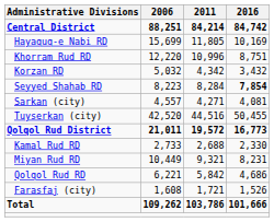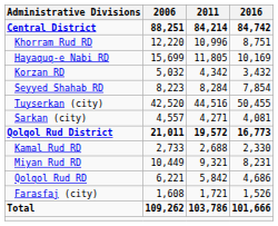 <table class="wikitable">
 <tr>
 <th>Administrative Divisions</th>
 <th>2006</th>
 <th>2011</th>
 <th>2016</th>
 </tr>
 <tr>
 <td><strong><a href='#'>Central District</a></strong></td>
 <td style="text-align: right;"><strong>88,251</strong></td>
 <td style="text-align: right;"><strong>84,214</strong></td>
 <td style="text-align: right;"><strong>84,742</strong></td>
 </tr>
 <tr>
+<td style="padding-left: 1em;"><a href='#'>Khorram Rud RD</a></td>
+<td style="text-align: right;">12,220</td>
+<td style="text-align: right;">10,996</td>
+<td style="text-align: right;">8,751</td>
+</tr>
+<tr>
 <td style="padding-left: 1em;"><a href='#'>Hayaquq-e Nabi RD</a></td>
 <td style="text-align: right;">15,699</td>
 <td style="text-align: right;">11,805</td>
 <td style="text-align: right;">10,169</td>
-</tr>
-<tr>
-<td style="padding-left: 1em;"><a href='#'>Khorram Rud RD</a></td>
-<td style="text-align: right;">12,220</td>
-<td style="text-align: right;">10,996</td>
-<td style="text-align: right;">8,751</td>
 </tr>
 <tr>
 <td style="padding-left: 1em;"><a href='#'>Korzan RD</a></td>
 <td style="text-align: right;">5,032</td>
 <td style="text-align: right;">4,342</td>
 <td style="text-align: right;">3,432</td>
 </tr>
 <tr>
 <td style="padding-left: 1em;"><a href='#'>Seyyed Shahab RD</a></td>
 <td style="text-align: right;">8,223</td>
 <td style="text-align: right;">8,284</td>
-<td style="text-align: right;"><strong>7,854</strong></td>
+<td style="text-align: right;">7,854</td>
+</tr>
+<tr>
+<td style="padding-left: 1em;"><a href='#'>Tuyserkan</a> (city)</td>
+<td style="text-align: right;">42,520</td>
+<td style="text-align: right;">44,516</td>
+<td style="text-align: right;">50,455</td>
 </tr>
 <tr>
 <td style="padding-left: 1em;"><a href='#'>Sarkan</a> (city)</td>
 <td style="text-align: right;">4,557</td>
 <td style="text-align: right;">4,271</td>
 <td style="text-align: right;">4,081</td>
-</tr>
-<tr>
-<td style="padding-left: 1em;"><a href='#'>Tuyserkan</a> (city)</td>
-<td style="text-align: right;">42,520</td>
-<td style="text-align: right;">44,516</td>
-<td style="text-align: right;">50,455</td>
 </tr>
 <tr>
 <td><strong><a href='#'>Qolqol Rud District</a></strong></td>
 <td style="text-align: right;"><strong>21,011</strong></td>
 <td style="text-align: right;"><strong>19,572</strong></td>
 <td style="text-align: right;"><strong>16,773</strong></td>
 </tr>
 <tr>
 <td style="padding-left: 1em;"><a href='#'>Kamal Rud RD</a></td>
 <td style="text-align: right;">2,733</td>
 <td style="text-align: right;">2,688</td>
 <td style="text-align: right;">2,330</td>
 </tr>
 <tr>
 <td style="padding-left: 1em;"><a href='#'>Miyan Rud RD</a></td>
 <td style="text-align: right;">10,449</td>
 <td style="text-align: right;">9,321</td>
 <td style="text-align: right;">8,231</td>
 </tr>
 <tr>
 <td style="padding-left: 1em;"><a href='#'>Qolqol Rud RD</a></td>
 <td style="text-align: right;">6,221</td>
 <td style="text-align: right;">5,842</td>
 <td style="text-align: right;">4,686</td>
 </tr>
 <tr>
 <td style="padding-left: 1em;"><a href='#'>Farasfaj</a> (city)</td>
 <td style="text-align: right;">1,608</td>
 <td style="text-align: right;">1,721</td>
 <td style="text-align: right;">1,526</td>
 </tr>
 <tr>
 <td><strong>Total</strong></td>
 <td style="text-align: right;"><strong>109,262</strong></td>
 <td style="text-align: right;"><strong>103,786</strong></td>
 <td style="text-align: right;"><strong>101,666</strong></td>
 </tr>
 <tr>
 <td colspan=4></td>
 </tr>
 </table>
